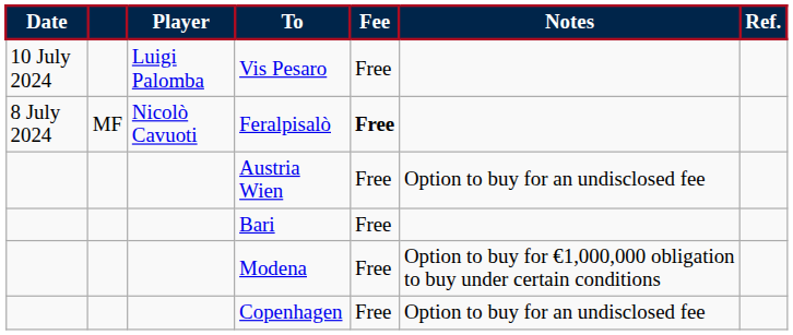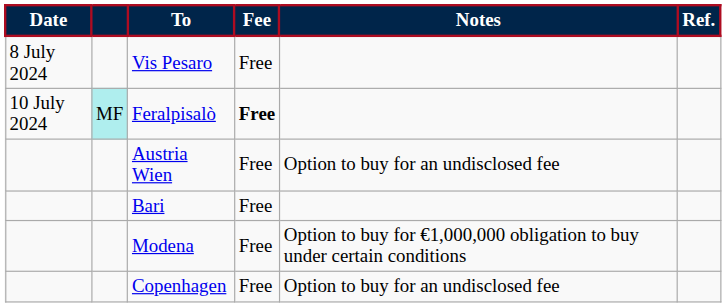 <table class="wikitable">
 <tr>
 <th style="background:#00254A;color:white;border:2px solid #AE0C21">Date</th>
 <th style="background:#00254A;color:white;border:2px solid #AE0C21"></th>
-<th style="background:#00254A;color:white;border:2px solid #AE0C21">Player</th>
 <th style="background:#00254A;color:white;border:2px solid #AE0C21">To</th>
 <th style="background:#00254A;color:white;border:2px solid #AE0C21">Fee</th>
 <th style="background:#00254A;color:white;border:2px solid #AE0C21">Notes</th>
 <th style="background:#00254A;color:white;border:2px solid #AE0C21">Ref.</th>
 </tr>
 <tr>
-<td>10 July 2024</td>
+<td>8 July 2024</td>
 <td></td>
-<td> <a href='#'>Luigi Palomba</a></td>
 <td> <a href='#'>Vis Pesaro</a></td>
 <td>Free</td>
 <td></td>
 <td></td>
 </tr>
 <tr>
-<td>8 July 2024</td>
-<td>MF</td>
-<td> <a href='#'>Nicolò Cavuoti</a></td>
+<td>10 July 2024</td>
+<td style="background: paleturquoise;">MF</td>
 <td> <a href='#'>Feralpisalò</a></td>
 <td><strong>Free</strong></td>
 <td></td>
 <td></td>
 </tr>
 <tr>
 <td></td>
 <td></td>
-<td> </td>
 <td> <a href='#'>Austria Wien</a></td>
 <td>Free</td>
 <td>Option to buy for an undisclosed fee</td>
 <td></td>
 </tr>
 <tr>
 <td></td>
 <td></td>
-<td> </td>
 <td> <a href='#'>Bari</a></td>
 <td>Free</td>
 <td></td>
 <td></td>
 </tr>
 <tr>
 <td></td>
 <td></td>
-<td> </td>
 <td> <a href='#'>Modena</a></td>
 <td>Free</td>
 <td>Option to buy for €1,000,000 obligation to buy under certain conditions</td>
 <td></td>
 </tr>
 <tr>
 <td></td>
 <td></td>
-<td> </td>
 <td> <a href='#'>Copenhagen</a></td>
 <td>Free</td>
 <td>Option to buy for an undisclosed fee</td>
 <td></td>
 </tr>
 </table>
